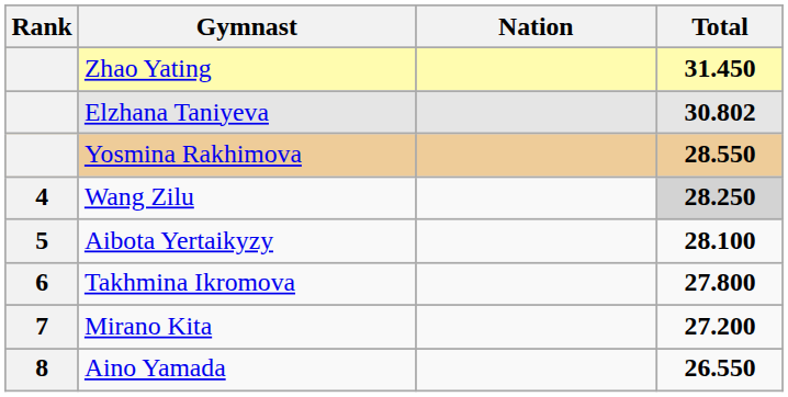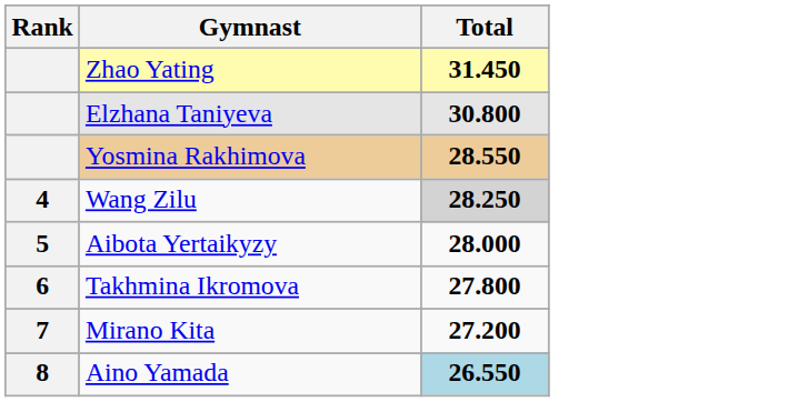 <table class="wikitable sortable" style="text-align:center; font-size:85%">
 <tr>
 <th scope="col" style="width:20px;">Rank</th>
 <th ! scope="col" style="width:170px;">Gymnast</th>
-<th ! scope="col" style="width:120px;">Nation</th>
 <th ! scope="col" style="width:60px;">Total</th>
 </tr>
 <tr bgcolor=fffcaf>
 <th scope=row></th>
 <td align=left><a href='#'>Zhao Yating</a></td>
-<td style="text-align:left;"></td>
 <td><strong>31.450</strong></td>
 </tr>
 <tr bgcolor=e5e5e5>
 <th scope=row></th>
 <td align=left><a href='#'>Elzhana Taniyeva</a></td>
-<td style="text-align:left;"></td>
-<td><strong>30.802</strong></td>
+<td><strong>30.800</strong></td>
 </tr>
 <tr bgcolor=eecc99>
 <th scope=row></th>
 <td align=left><a href='#'>Yosmina Rakhimova</a></td>
-<td style="text-align:left;"></td>
 <td><strong>28.550</strong></td>
 </tr>
 <tr>
 <th scope=row>4</th>
 <td align=left><a href='#'>Wang Zilu</a></td>
-<td style="text-align:left;"></td>
 <td style="background: lightgrey;"><strong>28.250</strong></td>
 </tr>
 <tr>
 <th scope=row>5</th>
 <td align=left><a href='#'>Aibota Yertaikyzy</a></td>
-<td style="text-align:left;"></td>
-<td><strong>28.100</strong></td>
+<td><strong>28.000</strong></td>
 </tr>
 <tr>
 <th scope=row>6</th>
 <td align=left><a href='#'>Takhmina Ikromova</a></td>
-<td style="text-align:left;"></td>
 <td><strong>27.800</strong></td>
 </tr>
 <tr>
 <th scope=row>7</th>
 <td align=left><a href='#'>Mirano Kita</a></td>
-<td style="text-align:left;"></td>
 <td><strong>27.200</strong></td>
 </tr>
 <tr>
 <th scope=row>8</th>
 <td align=left><a href='#'>Aino Yamada</a></td>
-<td style="text-align:left;"></td>
-<td><strong>26.550</strong></td>
+<td style="background: lightblue;"><strong>26.550</strong></td>
 </tr>
 </table>
